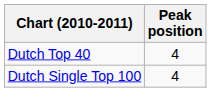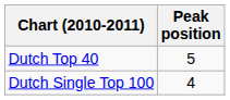 <table class="wikitable sortable">
 <tr>
 <th>Chart (2010-2011)</th>
 <th>Peak<br>position</th>
 </tr>
 <tr>
 <td><a href='#'>Dutch Top 40</a></td>
-<td style="text-align:center;">4</td>
+<td style="text-align:center;">5</td>
 </tr>
 <tr>
 <td><a href='#'>Dutch Single Top 100</a></td>
 <td style="text-align:center;">4</td>
 </tr>
 </table>
